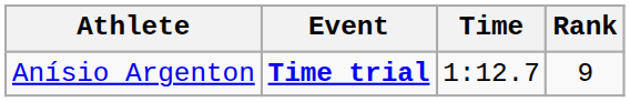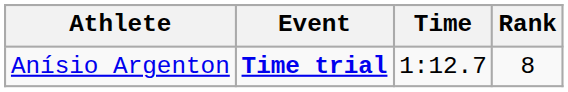 <table class=wikitable style="font-size:90%">
 <tr>
 <th>Athlete</th>
 <th>Event</th>
 <th>Time</th>
 <th>Rank</th>
 </tr>
 <tr align=center>
 <td align=left><a href='#'>Anísio Argenton</a></td>
 <td align=left><strong><a href='#'>Time trial</a></strong></td>
 <td>1:12.7</td>
-<td>9</td>
+<td>8</td>
 </tr>
 </table>
